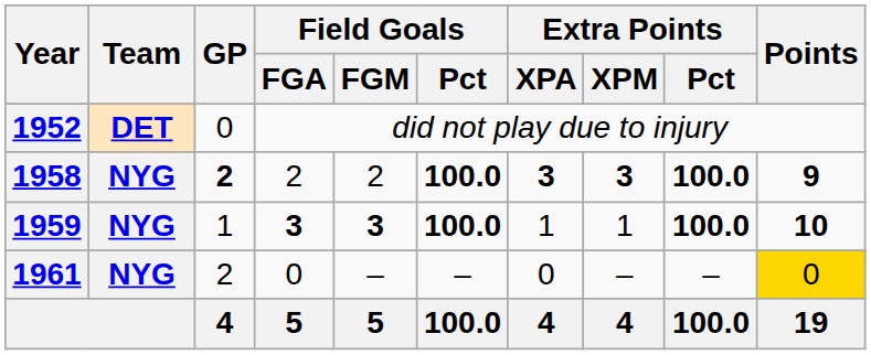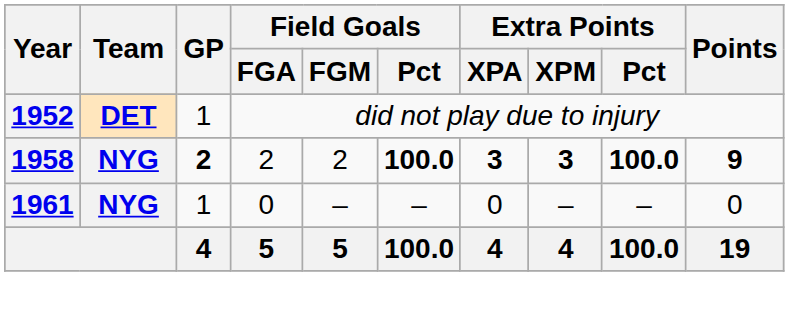 <table class="wikitable" style="text-align:center;">
 <tr>
 <th rowspan="2">Year</th>
 <th rowspan="2">Team</th>
 <th rowspan="2">GP</th>
 <th colspan="3">Field Goals</th>
 <th colspan="3">Extra Points</th>
 <th rowspan="2">Points</th>
 </tr>
 <tr>
 <th>FGA</th>
 <th>FGM</th>
 <th>Pct</th>
 <th>XPA</th>
 <th>XPM</th>
 <th>Pct</th>
 </tr>
 <tr>
 <th><a href='#'>1952</a></th>
 <th style="background:#ffe6bd; width:3em;"><a href='#'>DET</a></th>
-<td>0</td>
+<td>1</td>
 <td colspan="7"><em>did not play due to injury</em></td>
 </tr>
 <tr>
 <th><a href='#'>1958</a></th>
 <th><a href='#'>NYG</a></th>
 <td><strong>2</strong></td>
 <td>2</td>
 <td>2</td>
 <td><strong>100.0</strong></td>
 <td><strong>3</strong></td>
 <td><strong>3</strong></td>
 <td><strong>100.0</strong></td>
 <td><strong>9</strong></td>
 </tr>
 <tr>
-<th><a href='#'>1959</a></th>
+<th><a href='#'>1961</a></th>
 <th><a href='#'>NYG</a></th>
 <td>1</td>
-<td><strong>3</strong></td>
-<td><strong>3</strong></td>
-<td><strong>100.0</strong></td>
-<td>1</td>
-<td>1</td>
-<td><strong>100.0</strong></td>
-<td><strong>10</strong></td>
-</tr>
-<tr>
-<th><a href='#'>1961</a></th>
-<th><a href='#'>NYG</a></th>
-<td>2</td>
 <td>0</td>
 <td>–</td>
 <td>–</td>
 <td>0</td>
 <td>–</td>
 <td>–</td>
-<td style="background: gold;">0</td>
+<td>0</td>
 </tr>
 <tr>
 <th colspan="2"></th>
 <th>4</th>
 <th>5</th>
 <th>5</th>
 <th>100.0</th>
 <th>4</th>
 <th>4</th>
 <th>100.0</th>
 <th>19</th>
 </tr>
 </table>
